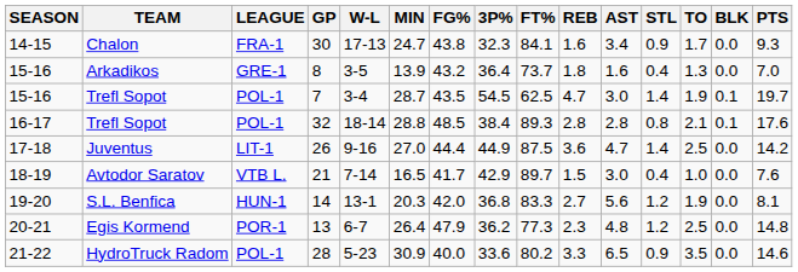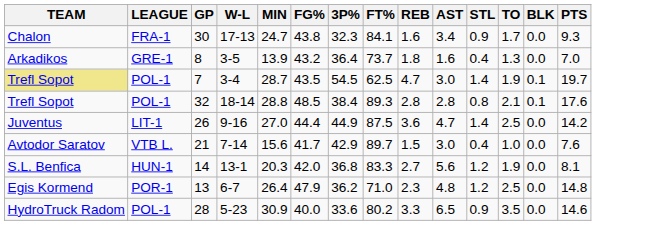 <table class="wikitable sortable mw-collapsible">
 <tr>
-<th>SEASON</th>
 <th>TEAM</th>
 <th>LEAGUE</th>
 <th>GP</th>
 <th>W-L</th>
 <th>MIN</th>
 <th>FG%</th>
 <th>3P%</th>
 <th>FT%</th>
 <th>REB</th>
 <th>AST</th>
 <th>STL</th>
 <th>TO</th>
 <th>BLK</th>
 <th>PTS</th>
 </tr>
 <tr>
-<td>14-15</td>
 <td><a href='#'>Chalon</a></td>
 <td><a href='#'>FRA-1</a></td>
 <td>30</td>
 <td>17-13</td>
 <td>24.7</td>
 <td>43.8</td>
 <td>32.3</td>
 <td>84.1</td>
 <td>1.6</td>
 <td>3.4</td>
 <td>0.9</td>
 <td>1.7</td>
 <td>0.0</td>
 <td>9.3</td>
 </tr>
 <tr>
-<td>15-16</td>
 <td><a href='#'>Arkadikos</a></td>
 <td><a href='#'>GRE-1</a></td>
 <td>8</td>
 <td>3-5</td>
 <td>13.9</td>
 <td>43.2</td>
 <td>36.4</td>
 <td>73.7</td>
 <td>1.8</td>
 <td>1.6</td>
 <td>0.4</td>
 <td>1.3</td>
 <td>0.0</td>
 <td>7.0</td>
 </tr>
 <tr>
-<td>15-16</td>
-<td><a href='#'>Trefl Sopot</a></td>
+<td style="background: khaki;"><a href='#'>Trefl Sopot</a></td>
 <td><a href='#'>POL-1</a></td>
 <td>7</td>
 <td>3-4</td>
 <td>28.7</td>
 <td>43.5</td>
 <td>54.5</td>
 <td>62.5</td>
 <td>4.7</td>
 <td>3.0</td>
 <td>1.4</td>
 <td>1.9</td>
 <td>0.1</td>
 <td>19.7</td>
 </tr>
 <tr>
-<td>16-17</td>
 <td><a href='#'>Trefl Sopot</a></td>
 <td><a href='#'>POL-1</a></td>
 <td>32</td>
 <td>18-14</td>
 <td>28.8</td>
 <td>48.5</td>
 <td>38.4</td>
 <td>89.3</td>
 <td>2.8</td>
 <td>2.8</td>
 <td>0.8</td>
 <td>2.1</td>
 <td>0.1</td>
 <td>17.6</td>
 </tr>
 <tr>
-<td>17-18</td>
 <td><a href='#'>Juventus</a></td>
 <td><a href='#'>LIT-1</a></td>
 <td>26</td>
 <td>9-16</td>
 <td>27.0</td>
 <td>44.4</td>
 <td>44.9</td>
 <td>87.5</td>
 <td>3.6</td>
 <td>4.7</td>
 <td>1.4</td>
 <td>2.5</td>
 <td>0.0</td>
 <td>14.2</td>
 </tr>
 <tr>
-<td>18-19</td>
 <td><a href='#'>Avtodor Saratov</a></td>
 <td><a href='#'>VTB L.</a></td>
 <td>21</td>
 <td>7-14</td>
-<td>16.5</td>
+<td>15.6</td>
 <td>41.7</td>
 <td>42.9</td>
 <td>89.7</td>
 <td>1.5</td>
 <td>3.0</td>
 <td>0.4</td>
 <td>1.0</td>
 <td>0.0</td>
 <td>7.6</td>
 </tr>
 <tr>
-<td>19-20</td>
 <td><a href='#'>S.L. Benfica</a></td>
 <td><a href='#'>HUN-1</a></td>
 <td>14</td>
 <td>13-1</td>
 <td>20.3</td>
 <td>42.0</td>
 <td>36.8</td>
 <td>83.3</td>
 <td>2.7</td>
 <td>5.6</td>
 <td>1.2</td>
 <td>1.9</td>
 <td>0.0</td>
 <td>8.1</td>
 </tr>
 <tr>
-<td>20-21</td>
 <td><a href='#'>Egis Kormend</a></td>
 <td><a href='#'>POR-1</a></td>
 <td>13</td>
 <td>6-7</td>
 <td>26.4</td>
 <td>47.9</td>
 <td>36.2</td>
-<td>77.3</td>
+<td>71.0</td>
 <td>2.3</td>
 <td>4.8</td>
 <td>1.2</td>
 <td>2.5</td>
 <td>0.0</td>
 <td>14.8</td>
 </tr>
 <tr>
-<td>21-22</td>
 <td><a href='#'>HydroTruck Radom</a></td>
 <td><a href='#'>POL-1</a></td>
 <td>28</td>
 <td>5-23</td>
 <td>30.9</td>
 <td>40.0</td>
 <td>33.6</td>
 <td>80.2</td>
 <td>3.3</td>
 <td>6.5</td>
 <td>0.9</td>
 <td>3.5</td>
 <td>0.0</td>
 <td>14.6</td>
 </tr>
 </table>
